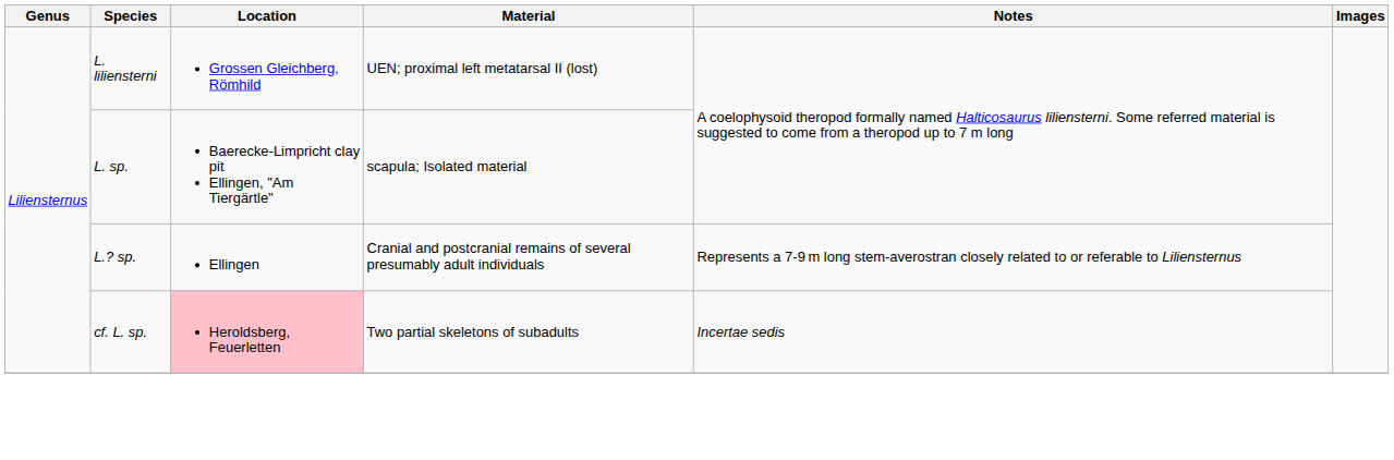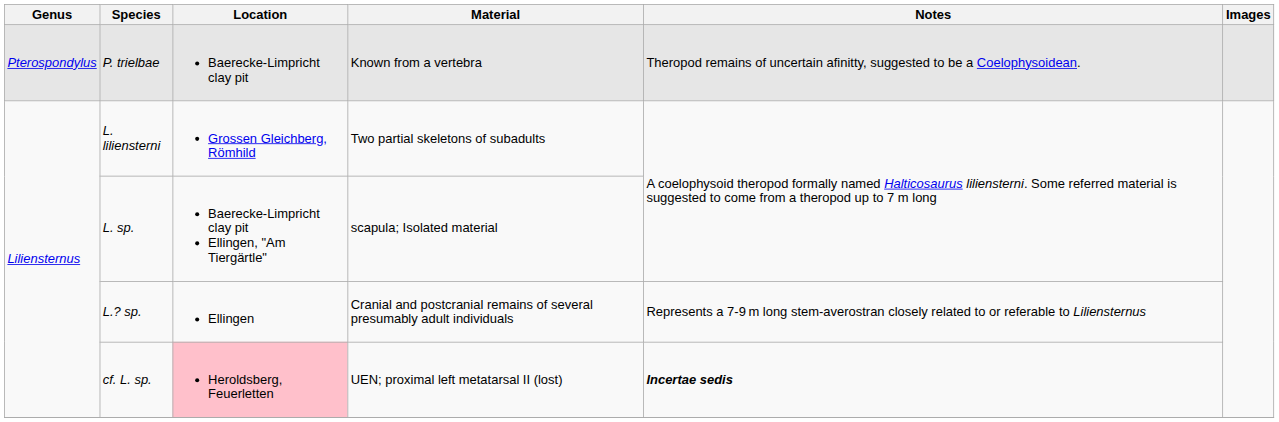 <table class="wikitable" align="center">
 <tr>
 <th>Genus</th>
 <th>Species</th>
 <th>Location</th>
 <th>Material</th>
 <th>Notes</th>
 <th>Images</th>
 </tr>
+<tr style="background:#E6E6E6;">
+<td><em><a href='#'>Pterospondylus</a></em></td>
+<td><em>P. trielbae</em></td>
+<td><br><ul><li>Baerecke-Limpricht clay pit</li></ul></td>
+<td>Known from a vertebra</td>
+<td>Theropod remains of uncertain afinitty, suggested to be a <a href='#'>Coelophysoidean</a>.<em></em></td>
+<td></td>
+</tr>
 <tr>
 <td rowspan="4"><em><a href='#'>Liliensternus</a></em></td>
 <td><em>L. liliensterni</em></td>
 <td><br><ul><li><a href='#'>Grossen Gleichberg, Römhild</a></li></ul></td>
-<td>UEN; proximal left metatarsal II (lost)</td>
+<td>Two partial skeletons of subadults</td>
 <td rowspan="2">A coelophysoid theropod formally named <em><a href='#'>Halticosaurus</a> liliensterni</em>. Some referred material is suggested to come from a theropod up to 7 m long</td>
 <td rowspan="4"></td>
 </tr>
 <tr>
 <td><em>L. sp.</em></td>
 <td><br><ul><li>Baerecke-Limpricht clay pit</li><li>Ellingen, "Am Tiergärtle"</li></ul></td>
 <td>scapula; Isolated material</td>
 </tr>
 <tr>
 <td><em>L.? sp.</em></td>
 <td><br><ul><li>Ellingen</li></ul></td>
 <td>Cranial and postcranial remains of several presumably adult individuals</td>
 <td>Represents a 7-9 m long stem-averostran closely related to or referable to <em>Liliensternus</em></td>
 </tr>
 <tr>
 <td><em>cf. L. sp.</em></td>
 <td style="background: pink;"><br><ul><li>Heroldsberg, Feuerletten</li></ul></td>
-<td>Two partial skeletons of subadults</td>
-<td><em>Incertae sedis</em></td>
+<td>UEN; proximal left metatarsal II (lost)</td>
+<td><strong><em>Incertae sedis</em></strong></td>
 </tr>
 <tr>
 </tr>
 </table>
